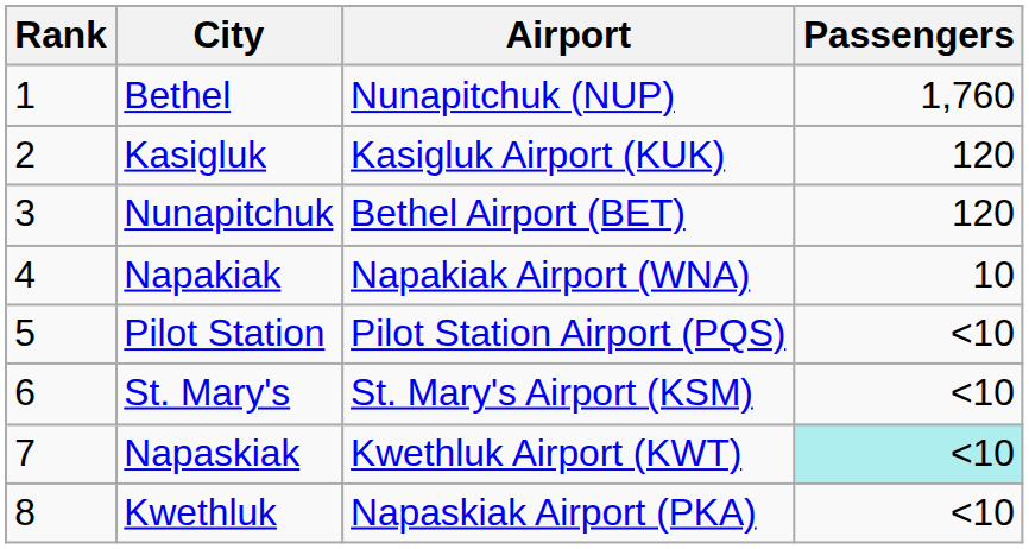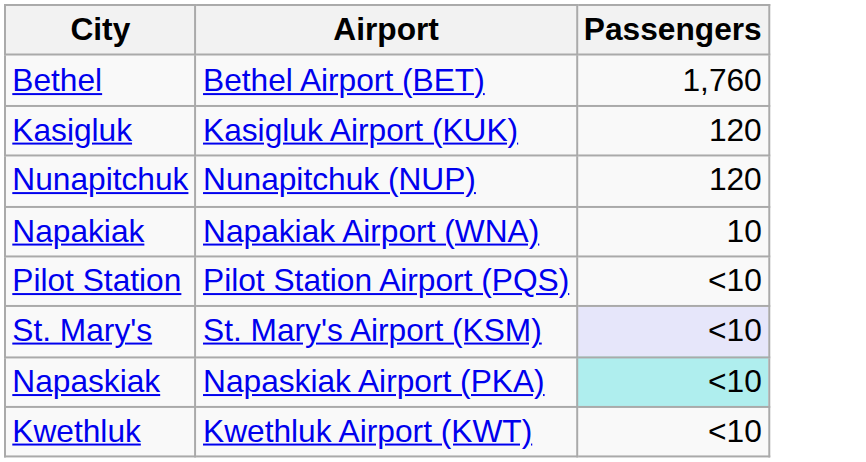 <table class="wikitable">
 <tr>
-<th>Rank</th>
 <th>City</th>
 <th>Airport</th>
 <th>Passengers</th>
 </tr>
 <tr>
-<td>1</td>
 <td><a href='#'>Bethel</a></td>
-<td><a href='#'>Nunapitchuk (NUP)</a></td>
+<td><a href='#'>Bethel Airport (BET)</a></td>
 <td align="right">1,760</td>
 </tr>
 <tr>
-<td>2</td>
 <td><a href='#'>Kasigluk</a></td>
 <td><a href='#'>Kasigluk Airport (KUK)</a></td>
 <td align="right">120</td>
 </tr>
 <tr>
-<td>3</td>
 <td><a href='#'>Nunapitchuk</a></td>
-<td><a href='#'>Bethel Airport (BET)</a></td>
+<td><a href='#'>Nunapitchuk (NUP)</a></td>
 <td align="right">120</td>
 </tr>
 <tr>
-<td>4</td>
 <td><a href='#'>Napakiak</a></td>
 <td><a href='#'>Napakiak Airport (WNA)</a></td>
 <td align="right">10</td>
 </tr>
 <tr>
-<td>5</td>
 <td><a href='#'>Pilot Station</a></td>
 <td><a href='#'>Pilot Station Airport (PQS)</a></td>
 <td align="right"><10</td>
 </tr>
 <tr>
-<td>6</td>
 <td><a href='#'>St. Mary's</a></td>
 <td><a href='#'>St. Mary's Airport (KSM)</a></td>
-<td align="right"><10</td>
+<td align="right" style="background: lavender;"><10</td>
 </tr>
 <tr>
-<td>7</td>
 <td><a href='#'>Napaskiak</a></td>
-<td><a href='#'>Kwethluk Airport (KWT)</a></td>
+<td><a href='#'>Napaskiak Airport (PKA)</a></td>
 <td align=right style="background: paleturquoise;"><10</td>
 </tr>
 <tr>
-<td>8</td>
 <td><a href='#'>Kwethluk</a></td>
-<td><a href='#'>Napaskiak Airport (PKA)</a></td>
+<td><a href='#'>Kwethluk Airport (KWT)</a></td>
 <td align=right><10</td>
 </tr>
 </table>
